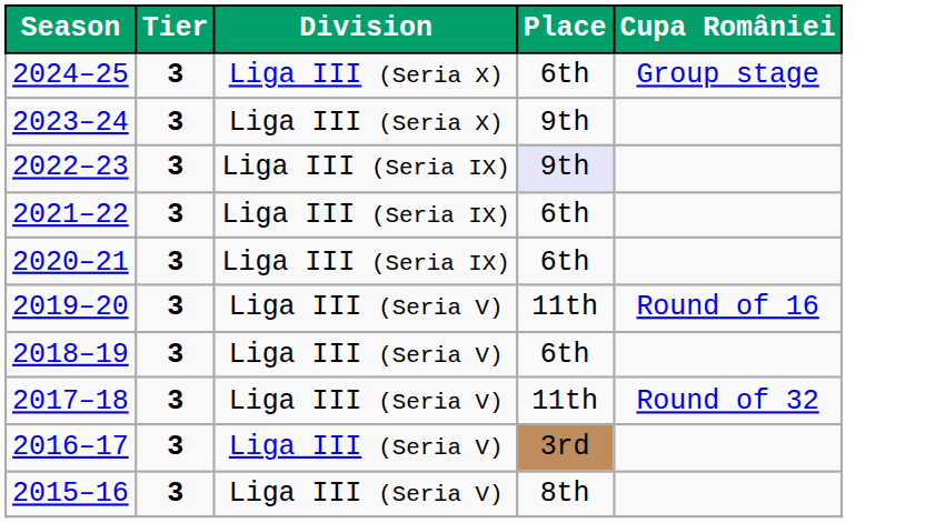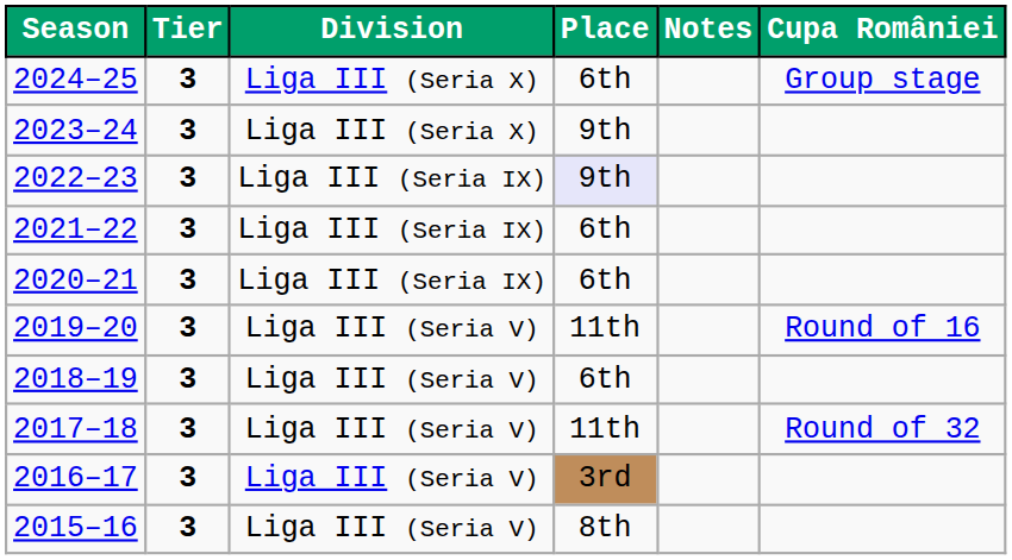 <table class="wikitable" style="text-align:center; font-size:90%">
 <tr>
 <th style="background:#009F6B;color:#FFFFFF;border:1px solid #000000;">Season</th>
 <th style="background:#009F6B;color:#FFFFFF;border:1px solid #000000;">Tier</th>
 <th style="background:#009F6B;color:#FFFFFF;border:1px solid #000000;">Division</th>
 <th style="background:#009F6B;color:#FFFFFF;border:1px solid #000000;">Place</th>
+<th style="background:#009F6B;color:#FFFFFF;border:1px solid #000000;">Notes</th>
 <th style="background:#009F6B;color:#FFFFFF;border:1px solid #000000;">Cupa României</th>
 </tr>
 <tr>
 <td><a href='#'>2024–25</a></td>
 <td><strong>3</strong></td>
 <td><a href='#'>Liga III</a> <small>(Seria X)</small></td>
 <td>6th</td>
+<td></td>
 <td><a href='#'>Group stage</a></td>
 </tr>
 <tr>
 <td><a href='#'>2023–24</a></td>
 <td><strong>3</strong></td>
 <td>Liga III <small>(Seria X)</small></td>
 <td>9th</td>
 <td></td>
+<td></td>
 </tr>
 <tr>
 <td><a href='#'>2022–23</a></td>
 <td><strong>3</strong></td>
 <td>Liga III <small>(Seria IX)</small></td>
 <td style="background: lavender;">9th</td>
+<td></td>
 <td></td>
 </tr>
 <tr>
 <td><a href='#'>2021–22</a></td>
 <td><strong>3</strong></td>
 <td>Liga III <small>(Seria IX)</small></td>
 <td>6th</td>
 <td></td>
+<td></td>
 </tr>
 <tr>
 <td><a href='#'>2020–21</a></td>
 <td><strong>3</strong></td>
 <td>Liga III <small>(Seria IX)</small></td>
 <td>6th</td>
 <td></td>
+<td></td>
 </tr>
 <tr>
 <td><a href='#'>2019–20</a></td>
 <td><strong>3</strong></td>
 <td>Liga III <small>(Seria V)</small></td>
 <td>11th</td>
+<td></td>
 <td><a href='#'>Round of 16</a></td>
 </tr>
 <tr>
 <td><a href='#'>2018–19</a></td>
 <td><strong>3</strong></td>
 <td>Liga III <small>(Seria V)</small></td>
 <td>6th</td>
 <td></td>
+<td></td>
 </tr>
 <tr>
 <td><a href='#'>2017–18</a></td>
 <td><strong>3</strong></td>
 <td>Liga III <small>(Seria V)</small></td>
 <td>11th</td>
+<td></td>
 <td><a href='#'>Round of 32</a></td>
 </tr>
 <tr>
 <td><a href='#'>2016–17</a></td>
 <td><strong>3</strong></td>
 <td><a href='#'>Liga III</a> <small>(Seria V)</small></td>
 <td align=center bgcolor=#BF8D5B>3rd</td>
 <td></td>
+<td></td>
 </tr>
 <tr>
 <td><a href='#'>2015–16</a></td>
 <td><strong>3</strong></td>
 <td>Liga III <small>(Seria V)</small></td>
 <td>8th</td>
 <td></td>
+<td></td>
 </tr>
 </table>
